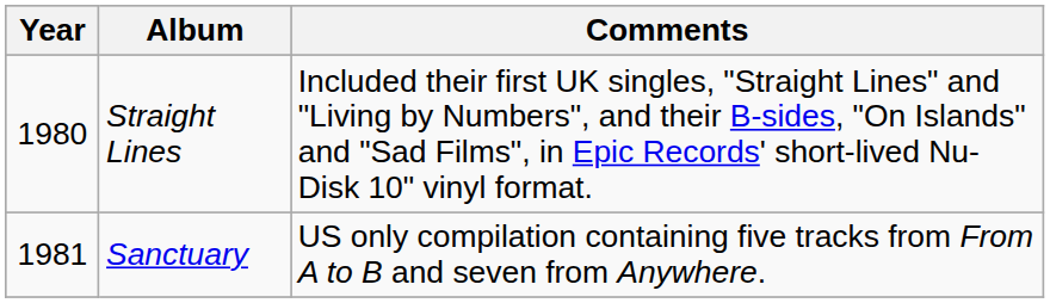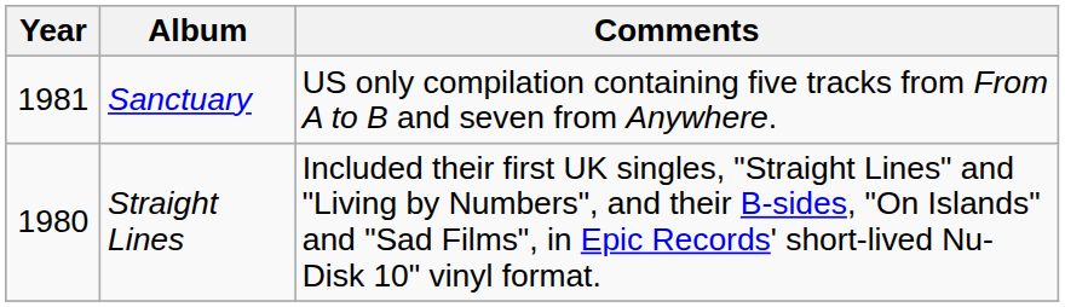 <table class="wikitable">
 <tr>
 <th style="width:40px;">Year</th>
 <th style="width:90px;">Album</th>
 <th style="width:375px;">Comments</th>
 </tr>
 <tr>
+<td style="text-align:center;">1981</td>
+<td><em><a href='#'>Sanctuary</a></em></td>
+<td>US only compilation containing five tracks from <em>From A to B</em> and seven from <em>Anywhere</em>.</td>
+</tr>
+<tr>
 <td style="text-align:center;">1980</td>
 <td><em>Straight Lines</em></td>
 <td>Included their first UK singles, "Straight Lines" and "Living by Numbers", and their <a href='#'>B-sides</a>, "On Islands" and "Sad Films", in <a href='#'>Epic Records</a>' short-lived Nu-Disk 10" vinyl format.</td>
 </tr>
-<tr>
-<td style="text-align:center;">1981</td>
-<td><em><a href='#'>Sanctuary</a></em></td>
-<td>US only compilation containing five tracks from <em>From A to B</em> and seven from <em>Anywhere</em>.</td>
-</tr>
 </table>
